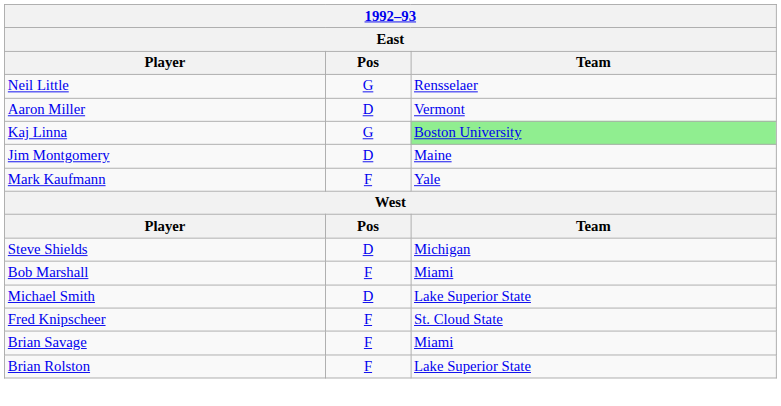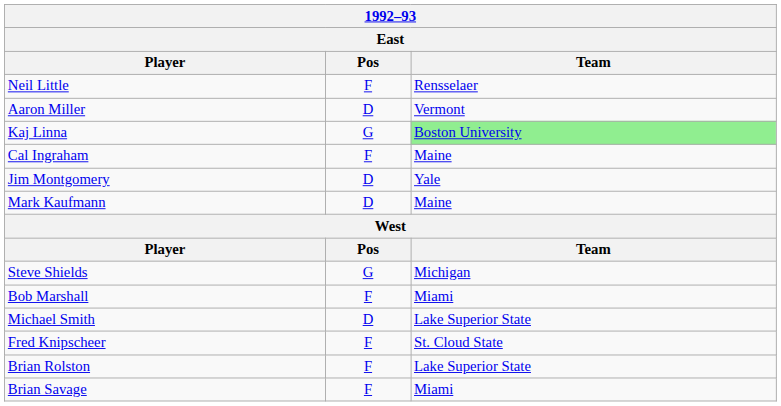 <table class="wikitable" width=95%>
 <tr>
 <th colspan=3><a href='#'>1992–93</a></th>
 </tr>
 <tr>
 <th colspan=3><strong>East</strong></th>
 </tr>
 <tr>
 <th>Player</th>
 <th>Pos</th>
 <th>Team</th>
 </tr>
 <tr>
 <td><a href='#'>Neil Little</a></td>
-<td style="text-align:center;"><a href='#'>G</a></td>
+<td style="text-align:center;"><a href='#'>F</a></td>
 <td><a href='#'>Rensselaer</a></td>
 </tr>
 <tr>
 <td><a href='#'>Aaron Miller</a></td>
 <td style="text-align:center;"><a href='#'>D</a></td>
 <td><a href='#'>Vermont</a></td>
 </tr>
 <tr>
 <td><a href='#'>Kaj Linna</a></td>
 <td style="text-align:center;"><a href='#'>G</a></td>
 <td style="background: lightgreen;"><a href='#'>Boston University</a></td>
 </tr>
 <tr>
-<td><a href='#'>Jim Montgomery</a></td>
-<td style="text-align:center;"><a href='#'>D</a></td>
+<td><a href='#'>Cal Ingraham</a></td>
+<td style="text-align:center;"><a href='#'>F</a></td>
 <td><a href='#'>Maine</a></td>
 </tr>
 <tr>
+<td><a href='#'>Jim Montgomery</a></td>
+<td style="text-align:center;"><a href='#'>D</a></td>
+<td><a href='#'>Yale</a></td>
+</tr>
+<tr>
 <td><a href='#'>Mark Kaufmann</a></td>
-<td style="text-align:center;"><a href='#'>F</a></td>
-<td><a href='#'>Yale</a></td>
+<td style="text-align:center;"><a href='#'>D</a></td>
+<td><a href='#'>Maine</a></td>
 </tr>
 <tr>
 <th colspan=3><strong>West</strong></th>
 </tr>
 <tr>
 <th>Player</th>
 <th>Pos</th>
 <th>Team</th>
 </tr>
 <tr>
 <td><a href='#'>Steve Shields</a></td>
-<td style="text-align:center;"><a href='#'>D</a></td>
+<td style="text-align:center;"><a href='#'>G</a></td>
 <td><a href='#'>Michigan</a></td>
 </tr>
 <tr>
 <td><a href='#'>Bob Marshall</a></td>
 <td style="text-align:center;"><a href='#'>F</a></td>
 <td><a href='#'>Miami</a></td>
 </tr>
 <tr>
 <td><a href='#'>Michael Smith</a></td>
 <td style="text-align:center;"><a href='#'>D</a></td>
 <td><a href='#'>Lake Superior State</a></td>
 </tr>
 <tr>
 <td><a href='#'>Fred Knipscheer</a></td>
 <td style="text-align:center;"><a href='#'>F</a></td>
 <td><a href='#'>St. Cloud State</a></td>
 </tr>
 <tr>
+<td><a href='#'>Brian Rolston</a></td>
+<td style="text-align:center;"><a href='#'>F</a></td>
+<td><a href='#'>Lake Superior State</a></td>
+</tr>
+<tr>
 <td><a href='#'>Brian Savage</a></td>
 <td style="text-align:center;"><a href='#'>F</a></td>
 <td><a href='#'>Miami</a></td>
 </tr>
-<tr>
-<td><a href='#'>Brian Rolston</a></td>
-<td style="text-align:center;"><a href='#'>F</a></td>
-<td><a href='#'>Lake Superior State</a></td>
-</tr>
 </table>
